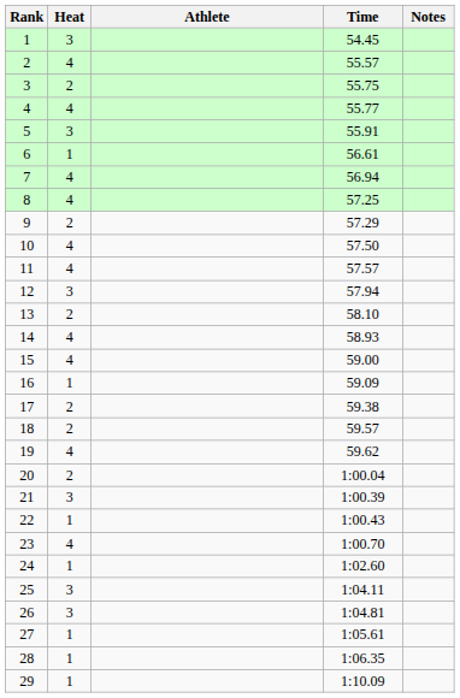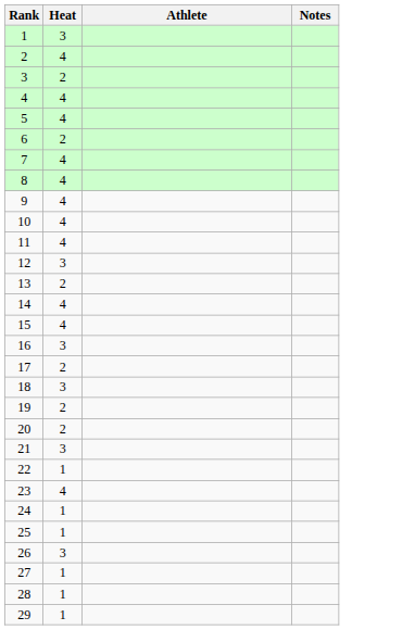 <table class="wikitable" style="text-align:center">
 <tr>
 <th width=40>Rank</th>
 <th width=40>Heat</th>
 <th width=250>Athlete</th>
-<th width=80>Time</th>
 <th width=50>Notes</th>
 </tr>
 <tr bgcolor=ccffcc>
 <td>1</td>
 <td>3</td>
 <td align=left></td>
-<td>54.45</td>
 <td></td>
 </tr>
 <tr bgcolor=ccffcc>
 <td>2</td>
 <td>4</td>
 <td align=left></td>
-<td>55.57</td>
 <td></td>
 </tr>
 <tr bgcolor=ccffcc>
 <td>3</td>
 <td>2</td>
 <td align=left></td>
-<td>55.75</td>
 <td></td>
 </tr>
 <tr bgcolor=ccffcc>
 <td>4</td>
 <td>4</td>
 <td align=left></td>
-<td>55.77</td>
 <td></td>
 </tr>
 <tr bgcolor=ccffcc>
 <td>5</td>
-<td>3</td>
+<td>4</td>
 <td align=left></td>
-<td>55.91</td>
 <td></td>
 </tr>
 <tr bgcolor=ccffcc>
 <td>6</td>
-<td>1</td>
+<td>2</td>
 <td align=left></td>
-<td>56.61</td>
 <td></td>
 </tr>
 <tr bgcolor=ccffcc>
 <td>7</td>
 <td>4</td>
 <td align=left></td>
-<td>56.94</td>
 <td></td>
 </tr>
 <tr bgcolor=ccffcc>
 <td>8</td>
 <td>4</td>
 <td align=left></td>
-<td>57.25</td>
 <td></td>
 </tr>
 <tr>
 <td>9</td>
-<td>2</td>
+<td>4</td>
 <td align=left></td>
-<td>57.29</td>
 <td></td>
 </tr>
 <tr>
 <td>10</td>
 <td>4</td>
 <td align=left></td>
-<td>57.50</td>
 <td></td>
 </tr>
 <tr>
 <td>11</td>
 <td>4</td>
 <td align=left></td>
-<td>57.57</td>
 <td></td>
 </tr>
 <tr>
 <td>12</td>
 <td>3</td>
 <td align=left></td>
-<td>57.94</td>
 <td></td>
 </tr>
 <tr>
 <td>13</td>
 <td>2</td>
 <td align=left></td>
-<td>58.10</td>
 <td></td>
 </tr>
 <tr>
 <td>14</td>
 <td>4</td>
 <td align=left></td>
-<td>58.93</td>
 <td></td>
 </tr>
 <tr>
 <td>15</td>
 <td>4</td>
 <td align=left></td>
-<td>59.00</td>
 <td></td>
 </tr>
 <tr>
 <td>16</td>
-<td>1</td>
+<td>3</td>
 <td align=left></td>
-<td>59.09</td>
 <td></td>
 </tr>
 <tr>
 <td>17</td>
 <td>2</td>
 <td align=left></td>
-<td>59.38</td>
 <td></td>
 </tr>
 <tr>
 <td>18</td>
-<td>2</td>
+<td>3</td>
 <td align=left></td>
-<td>59.57</td>
 <td></td>
 </tr>
 <tr>
 <td>19</td>
-<td>4</td>
+<td>2</td>
 <td align=left></td>
-<td>59.62</td>
 <td></td>
 </tr>
 <tr>
 <td>20</td>
 <td>2</td>
 <td align=left></td>
-<td>1:00.04</td>
 <td></td>
 </tr>
 <tr>
 <td>21</td>
 <td>3</td>
 <td align=left></td>
-<td>1:00.39</td>
 <td></td>
 </tr>
 <tr>
 <td>22</td>
 <td>1</td>
 <td align=left></td>
-<td>1:00.43</td>
 <td></td>
 </tr>
 <tr>
 <td>23</td>
 <td>4</td>
 <td align=left></td>
-<td>1:00.70</td>
 <td></td>
 </tr>
 <tr>
 <td>24</td>
 <td>1</td>
 <td align=left></td>
-<td>1:02.60</td>
 <td></td>
 </tr>
 <tr>
 <td>25</td>
-<td>3</td>
+<td>1</td>
 <td align=left></td>
-<td>1:04.11</td>
 <td></td>
 </tr>
 <tr>
 <td>26</td>
 <td>3</td>
 <td align=left></td>
-<td>1:04.81</td>
 <td></td>
 </tr>
 <tr>
 <td>27</td>
 <td>1</td>
 <td align=left></td>
-<td>1:05.61</td>
 <td></td>
 </tr>
 <tr>
 <td>28</td>
 <td>1</td>
 <td align=left></td>
-<td>1:06.35</td>
 <td></td>
 </tr>
 <tr>
 <td>29</td>
 <td>1</td>
 <td align=left></td>
-<td>1:10.09</td>
 <td></td>
 </tr>
 </table>
